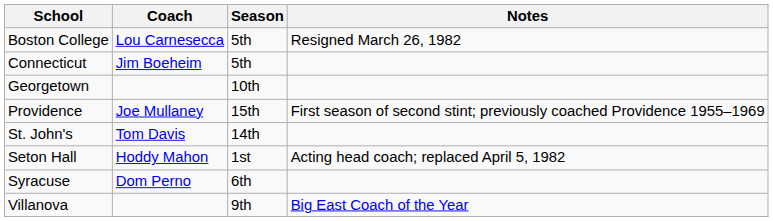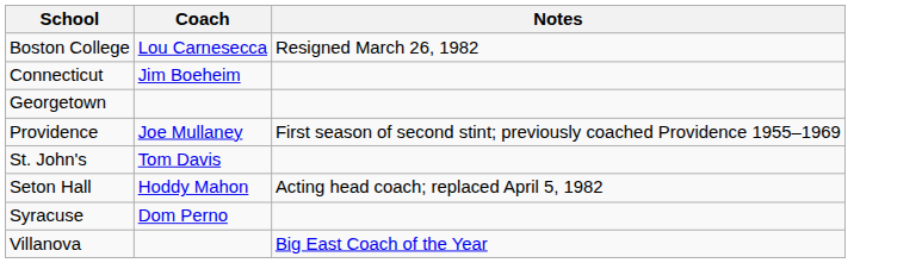 <table class="wikitable">
 <tr>
 <th>School</th>
 <th>Coach</th>
-<th>Season</th>
 <th>Notes</th>
 </tr>
 <tr>
 <td>Boston College</td>
 <td><a href='#'>Lou Carnesecca</a></td>
-<td>5th</td>
 <td>Resigned March 26, 1982</td>
 </tr>
 <tr>
 <td>Connecticut</td>
 <td><a href='#'>Jim Boeheim</a></td>
-<td>5th</td>
 <td></td>
 </tr>
 <tr>
 <td>Georgetown</td>
 <td></td>
-<td>10th</td>
 <td></td>
 </tr>
 <tr>
 <td>Providence</td>
 <td><a href='#'>Joe Mullaney</a></td>
-<td>15th</td>
 <td>First season of second stint; previously coached Providence 1955–1969</td>
 </tr>
 <tr>
 <td>St. John's</td>
 <td><a href='#'>Tom Davis</a></td>
-<td>14th</td>
 <td></td>
 </tr>
 <tr>
 <td>Seton Hall</td>
 <td><a href='#'>Hoddy Mahon</a></td>
-<td>1st</td>
 <td>Acting head coach; replaced April 5, 1982</td>
 </tr>
 <tr>
 <td>Syracuse</td>
 <td><a href='#'>Dom Perno</a></td>
-<td>6th</td>
 <td></td>
 </tr>
 <tr>
 <td>Villanova</td>
 <td></td>
-<td>9th</td>
 <td><a href='#'>Big East Coach of the Year</a></td>
 </tr>
 </table>
